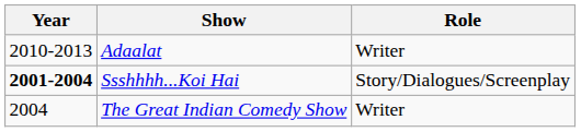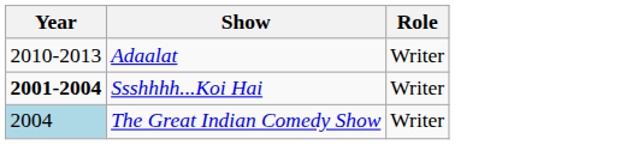 <table class="wikitable sortable">
 <tr style="text-align:center;">
 <th>Year</th>
 <th>Show</th>
 <th>Role</th>
 </tr>
 <tr>
 <td>2010-2013</td>
 <td><em><a href='#'>Adaalat</a></em></td>
 <td>Writer</td>
 </tr>
 <tr>
 <td><strong>2001-2004</strong></td>
 <td><em><a href='#'>Ssshhhh...Koi Hai</a></em></td>
-<td>Story/Dialogues/Screenplay</td>
+<td>Writer</td>
 </tr>
 <tr>
-<td>2004</td>
+<td style="background: lightblue;">2004</td>
 <td><em><a href='#'>The Great Indian Comedy Show</a></em></td>
 <td>Writer</td>
 </tr>
 </table>
